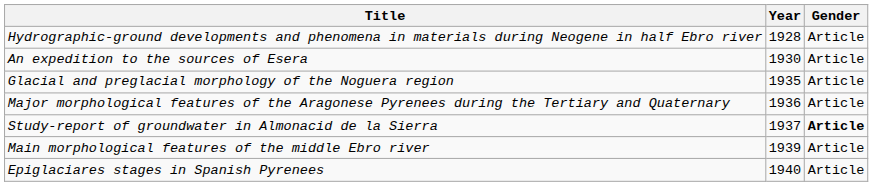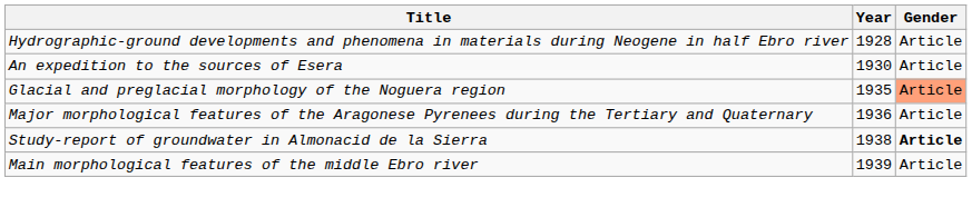 <table class="wikitable">
 <tr>
 <th>Title</th>
 <th>Year</th>
 <th>Gender</th>
 </tr>
 <tr>
 <td><em>Hydrographic-ground developments and phenomena in materials during Neogene in half Ebro river</em></td>
 <td>1928</td>
 <td>Article</td>
 </tr>
 <tr>
 <td><em>An expedition to the sources of Esera</em></td>
 <td>1930</td>
 <td>Article</td>
 </tr>
 <tr>
 <td><em>Glacial and preglacial morphology of the Noguera region</em></td>
 <td>1935</td>
-<td>Article</td>
+<td style="background: lightsalmon;">Article</td>
 </tr>
 <tr>
 <td><em>Major morphological features of the Aragonese Pyrenees during the Tertiary and Quaternary</em></td>
 <td>1936</td>
 <td>Article</td>
 </tr>
 <tr>
 <td><em>Study-report of groundwater in Almonacid de la Sierra</em></td>
-<td>1937</td>
+<td>1938</td>
 <td><strong>Article</strong></td>
 </tr>
 <tr>
 <td><em>Main morphological features of the middle Ebro river</em></td>
 <td>1939</td>
 <td>Article</td>
 </tr>
-<tr>
-<td><em>Epiglaciares stages in Spanish Pyrenees</em></td>
-<td>1940</td>
-<td>Article</td>
-</tr>
 </table>
